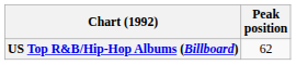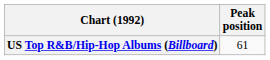 <table class="wikitable sortable plainrowheaders" style="text-align:center">
 <tr>
 <th scope="col">Chart (1992)</th>
 <th scope="col">Peak<br>position</th>
 </tr>
 <tr>
 <th scope="row">US <a href='#'>Top R&B/Hip-Hop Albums</a> (<em><a href='#'>Billboard</a></em>)</th>
-<td>62</td>
+<td>61</td>
 </tr>
 </table>
